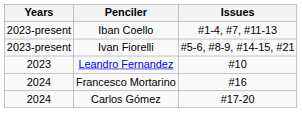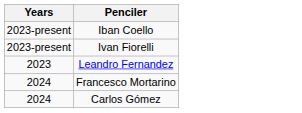 <table class="wikitable" style="vertical-align:text-top">
 <tr>
 <th>Years</th>
 <th>Penciler</th>
-<th>Issues</th>
 </tr>
 <tr>
 <td align="center">2023-present</td>
 <td align="center">Iban Coello</td>
-<td align="center">#1-4, #7, #11-13</td>
 </tr>
 <tr>
 <td align="center">2023-present</td>
 <td align="center">Ivan Fiorelli</td>
-<td align="center">#5-6, #8-9, #14-15, #21</td>
 </tr>
 <tr>
 <td align="center">2023</td>
 <td align="center"><a href='#'>Leandro Fernandez</a></td>
-<td align="center">#10</td>
 </tr>
 <tr>
 <td align="center">2024</td>
 <td align="center">Francesco Mortarino</td>
-<td align="center">#16</td>
 </tr>
 <tr>
 <td align="center">2024</td>
 <td align="center">Carlos Gómez</td>
-<td align="center">#17-20</td>
 </tr>
 </table>
